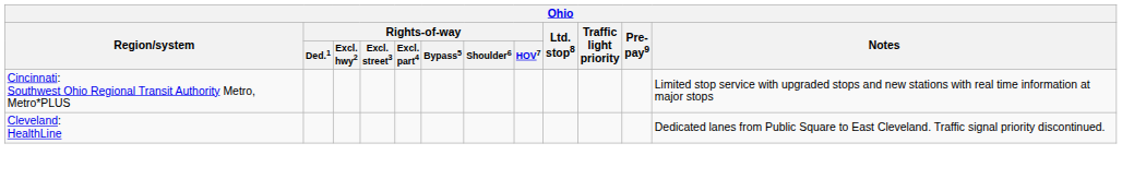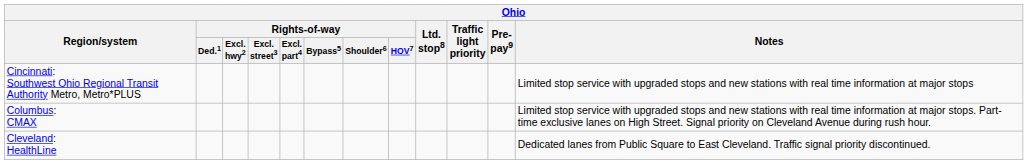 <table class="wikitable">
 <tr>
 <th colspan="12"><a href='#'>Ohio</a></th>
 </tr>
 <tr>
 <th rowspan="2">Region/system</th>
 <th colspan="7">Rights-of-way</th>
 <th rowspan="2">Ltd.<br>stop<sup>8</sup></th>
 <th rowspan="2">Traffic<br>light<br>priority</th>
 <th rowspan="2">Pre-<br>pay<sup>9</sup></th>
 <th rowspan="2">Notes</th>
 </tr>
 <tr style="font-size: smaller">
 <th>Ded.<sup>1</sup></th>
 <th>Excl.<br>hwy<sup>2</sup></th>
 <th>Excl.<br>street<sup>3</sup></th>
 <th>Excl.<br>part<sup>4</sup></th>
 <th>Bypass<sup>5</sup></th>
 <th>Shoulder<sup>6</sup></th>
 <th><a href='#'>HOV</a><sup>7</sup></th>
 </tr>
 <tr>
 <td><a href='#'>Cincinnati</a>:<br><a href='#'>Southwest Ohio Regional Transit Authority</a> Metro, Metro*PLUS</td>
 <td></td>
 <td></td>
 <td></td>
 <td></td>
 <td></td>
 <td></td>
 <td></td>
 <td></td>
 <td></td>
 <td></td>
 <td>Limited stop service with upgraded stops and new stations with real time information at major stops</td>
 </tr>
 <tr>
+<td><a href='#'>Columbus</a>:<br><a href='#'>CMAX</a></td>
+<td></td>
+<td></td>
+<td></td>
+<td></td>
+<td></td>
+<td></td>
+<td></td>
+<td></td>
+<td></td>
+<td></td>
+<td>Limited stop service with upgraded stops and new stations with real time information at major stops. Part-time exclusive lanes on High Street. Signal priority on Cleveland Avenue during rush hour.</td>
+</tr>
+<tr>
 <td><a href='#'>Cleveland</a>:<br><a href='#'>HealthLine</a></td>
 <td></td>
 <td></td>
 <td></td>
 <td></td>
 <td></td>
 <td></td>
 <td></td>
 <td></td>
 <td></td>
 <td></td>
 <td>Dedicated lanes from Public Square to East Cleveland. Traffic signal priority discontinued.</td>
 </tr>
 </table>
